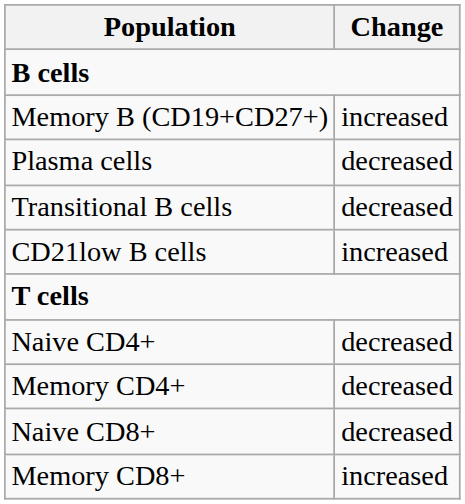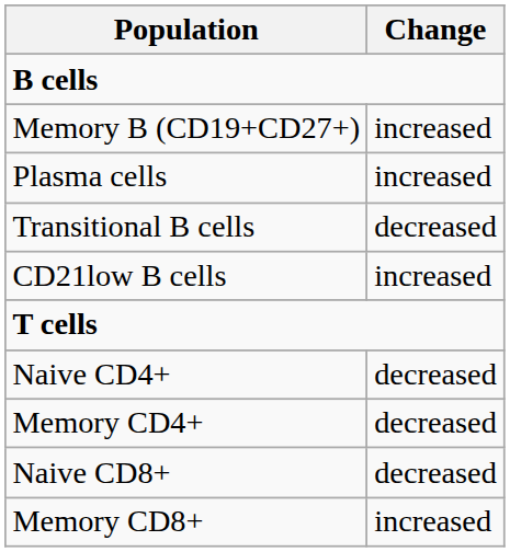 <table class="wikitable">
 <tr>
 <th>Population</th>
 <th>Change</th>
 </tr>
 <tr>
 <td colspan="2"><strong>B cells</strong></td>
 </tr>
 <tr>
 <td>Memory B (CD19+CD27+)</td>
 <td>increased</td>
 </tr>
 <tr>
 <td>Plasma cells</td>
-<td>decreased</td>
+<td>increased</td>
 </tr>
 <tr>
 <td>Transitional B cells</td>
 <td>decreased</td>
 </tr>
 <tr>
 <td>CD21low B cells</td>
 <td>increased</td>
 </tr>
 <tr>
 <td colspan="2"><strong>T cells</strong></td>
 </tr>
 <tr>
 <td>Naive CD4+</td>
 <td>decreased</td>
 </tr>
 <tr>
 <td>Memory CD4+</td>
 <td>decreased</td>
 </tr>
 <tr>
 <td>Naive CD8+</td>
 <td>decreased</td>
 </tr>
 <tr>
 <td>Memory CD8+</td>
 <td>increased</td>
 </tr>
 </table>
